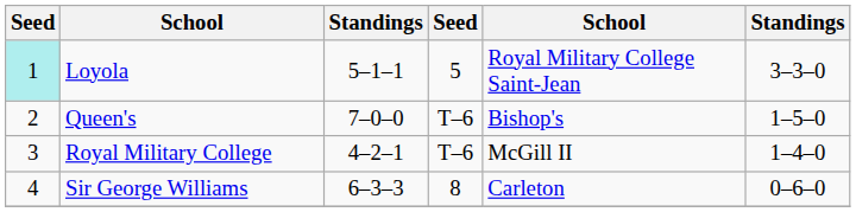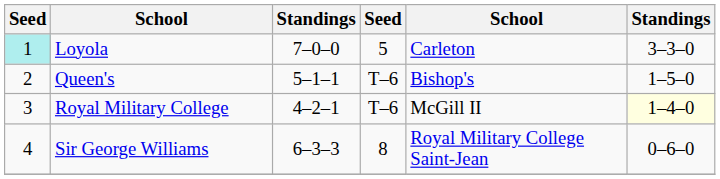 <table class="wikitable">
 <tr>
 <th>Seed</th>
 <th style="width:210px">School</th>
 <th>Standings</th>
 <th>Seed</th>
 <th style="width:210px">School</th>
 <th>Standings</th>
 </tr>
 <tr>
 <td align=center style="background: paleturquoise;">1</td>
 <td><a href='#'>Loyola</a></td>
-<td align=center>5–1–1</td>
+<td align=center>7–0–0</td>
 <td align=center>5</td>
-<td><a href='#'>Royal Military College Saint-Jean</a></td>
+<td><a href='#'>Carleton</a></td>
 <td align=center>3–3–0</td>
 </tr>
 <tr>
 <td align=center>2</td>
 <td><a href='#'>Queen's</a></td>
-<td align=center>7–0–0</td>
+<td align=center>5–1–1</td>
 <td align=center>T–6</td>
 <td><a href='#'>Bishop's</a></td>
 <td align=center>1–5–0</td>
 </tr>
 <tr>
 <td align=center>3</td>
 <td><a href='#'>Royal Military College</a></td>
 <td align=center>4–2–1</td>
 <td align=center>T–6</td>
 <td>McGill II</td>
-<td align=center>1–4–0</td>
+<td align=center style="background: lightyellow;">1–4–0</td>
 </tr>
 <tr>
 <td align=center>4</td>
 <td><a href='#'>Sir George Williams</a></td>
 <td align=center>6–3–3</td>
 <td align=center>8</td>
-<td><a href='#'>Carleton</a></td>
+<td><a href='#'>Royal Military College Saint-Jean</a></td>
 <td align=center>0–6–0</td>
 </tr>
 <tr>
 </tr>
 </table>
